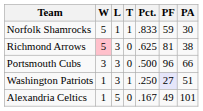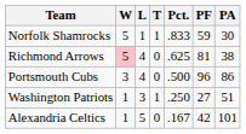 <table class="wikitable">
 <tr>
 <th>Team</th>
 <th>W</th>
 <th>L</th>
 <th>T</th>
 <th>Pct.</th>
 <th>PF</th>
 <th>PA</th>
 </tr>
 <tr align="center">
 <td align="left">Norfolk Shamrocks</td>
 <td>5</td>
 <td>1</td>
 <td>1</td>
 <td>.833</td>
 <td>59</td>
 <td>30</td>
 </tr>
 <tr align="center">
 <td align="left">Richmond Arrows</td>
 <td style="background: pink;">5</td>
-<td>3</td>
+<td>4</td>
 <td>0</td>
 <td>.625</td>
 <td>81</td>
 <td>38</td>
 </tr>
 <tr align="center">
 <td align="left">Portsmouth Cubs</td>
 <td>3</td>
-<td>3</td>
+<td>4</td>
 <td>0</td>
 <td>.500</td>
 <td>96</td>
-<td>66</td>
+<td>86</td>
 </tr>
 <tr align="center">
 <td align="left">Washington Patriots</td>
 <td>1</td>
 <td>3</td>
 <td>1</td>
 <td>.250</td>
-<td style="background: lavender;">27</td>
+<td>27</td>
 <td>51</td>
 </tr>
 <tr align="center">
 <td align="left">Alexandria Celtics</td>
 <td>1</td>
 <td>5</td>
 <td>0</td>
 <td>.167</td>
-<td>49</td>
+<td>42</td>
 <td>101</td>
 </tr>
 </table>
